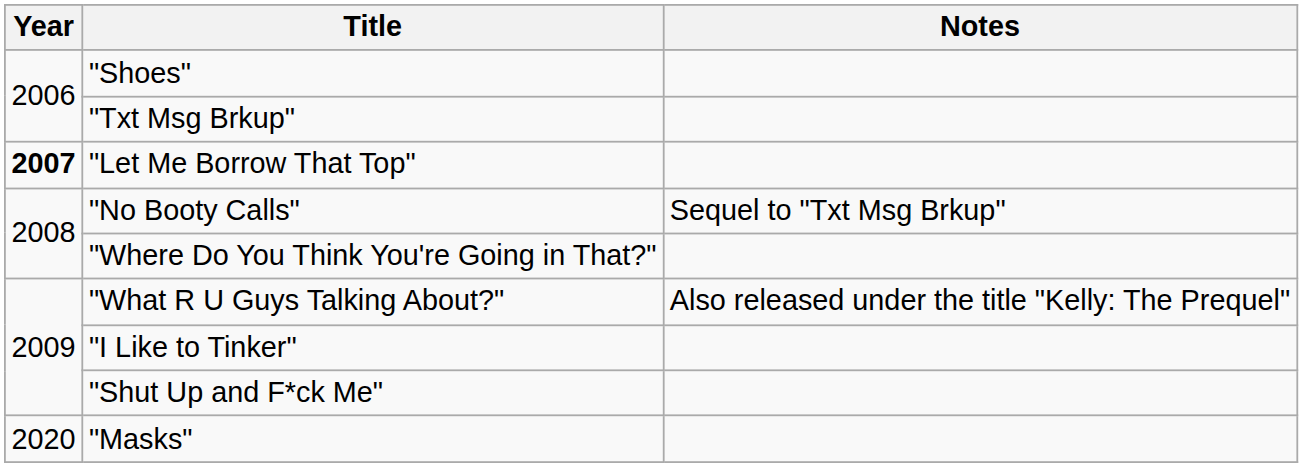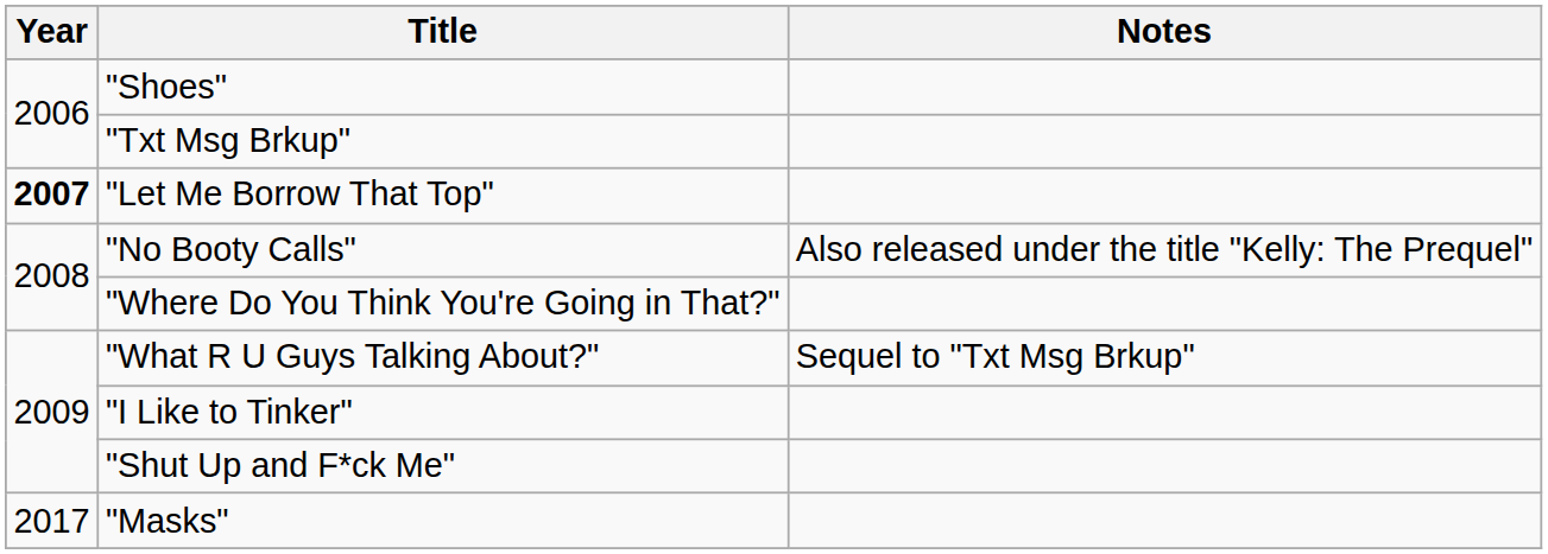 <table class="wikitable">
 <tr>
 <th>Year</th>
 <th>Title</th>
 <th>Notes</th>
 </tr>
 <tr>
 <td rowspan="2">2006</td>
 <td>"Shoes"</td>
 <td></td>
 </tr>
 <tr>
 <td>"Txt Msg Brkup"</td>
 <td></td>
 </tr>
 <tr>
 <td><strong>2007</strong></td>
 <td>"Let Me Borrow That Top"</td>
 <td></td>
 </tr>
 <tr>
 <td rowspan="2">2008</td>
 <td>"No Booty Calls"</td>
-<td>Sequel to "Txt Msg Brkup"</td>
+<td>Also released under the title "Kelly: The Prequel"</td>
 </tr>
 <tr>
 <td>"Where Do You Think You're Going in That?"</td>
 <td></td>
 </tr>
 <tr>
 <td rowspan="3">2009</td>
 <td>"What R U Guys Talking About?"</td>
-<td>Also released under the title "Kelly: The Prequel"</td>
+<td>Sequel to "Txt Msg Brkup"</td>
 </tr>
 <tr>
 <td>"I Like to Tinker"</td>
 <td></td>
 </tr>
 <tr>
 <td>"Shut Up and F*ck Me"</td>
 <td></td>
 </tr>
 <tr>
-<td>2020</td>
+<td>2017</td>
 <td>"Masks"</td>
 <td></td>
 </tr>
 </table>
